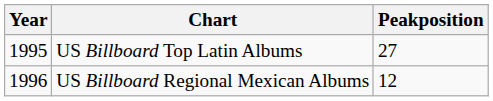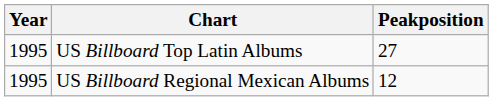 <table class="wikitable">
 <tr>
 <th>Year</th>
 <th>Chart</th>
 <th>Peakposition</th>
 </tr>
 <tr>
 <td>1995</td>
 <td>US <em>Billboard</em> Top Latin Albums</td>
 <td>27</td>
 </tr>
 <tr>
-<td>1996</td>
+<td>1995</td>
 <td>US <em>Billboard</em> Regional Mexican Albums</td>
 <td>12</td>
 </tr>
 </table>
